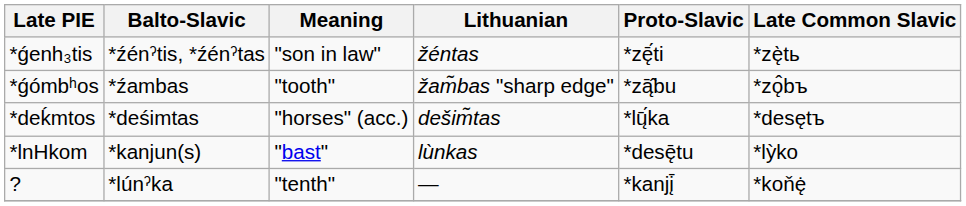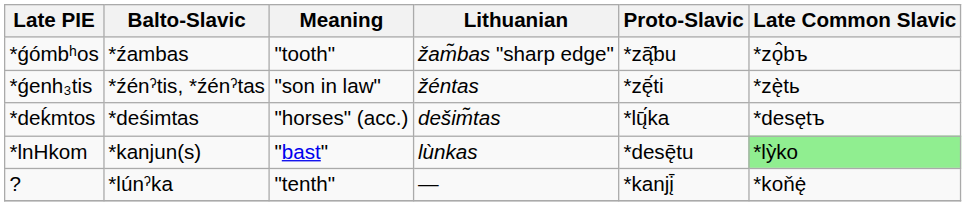 <table class="wikitable">
 <tr>
 <th>Late PIE</th>
 <th>Balto-Slavic</th>
 <th>Meaning</th>
 <th>Lithuanian</th>
 <th>Proto-Slavic</th>
 <th>Late Common Slavic</th>
 </tr>
 <tr>
+<td>*ǵómbʰos</td>
+<td>*źambas</td>
+<td>"tooth"</td>
+<td><em>žam̃bas</em> "sharp edge"</td>
+<td>*zą̄̂bu</td>
+<td>*zǫ̂bъ</td>
+</tr>
+<tr>
 <td>*ǵenh₃tis</td>
 <td>*źénˀtis, *źénˀtas</td>
 <td>"son in law"</td>
 <td><em>žéntas</em></td>
 <td>*zę̄́ti</td>
 <td>*zę̀tь</td>
-</tr>
-<tr>
-<td>*ǵómbʰos</td>
-<td>*źambas</td>
-<td>"tooth"</td>
-<td><em>žam̃bas</em> "sharp edge"</td>
-<td>*zą̄̂bu</td>
-<td>*zǫ̂bъ</td>
 </tr>
 <tr>
 <td>*deḱmtos</td>
 <td>*deśimtas</td>
 <td>"horses" (acc.)</td>
 <td><em>dešim̃tas</em></td>
 <td>*lų̄́ka</td>
 <td>*desętъ</td>
 </tr>
 <tr>
 <td>*lnHkom</td>
 <td>*kanjun(s)</td>
 <td>"<a href='#'>bast</a>"</td>
 <td><em>lùnkas</em></td>
 <td>*desę̄tu</td>
-<td>*lỳko</td>
+<td style="background: lightgreen;">*lỳko</td>
 </tr>
 <tr>
 <td>?</td>
 <td>*lúnˀka</td>
 <td>"tenth"</td>
 <td>—</td>
 <td>*kanjį̄</td>
 <td>*koňę̇</td>
 </tr>
 <tr>
 </tr>
 </table>
